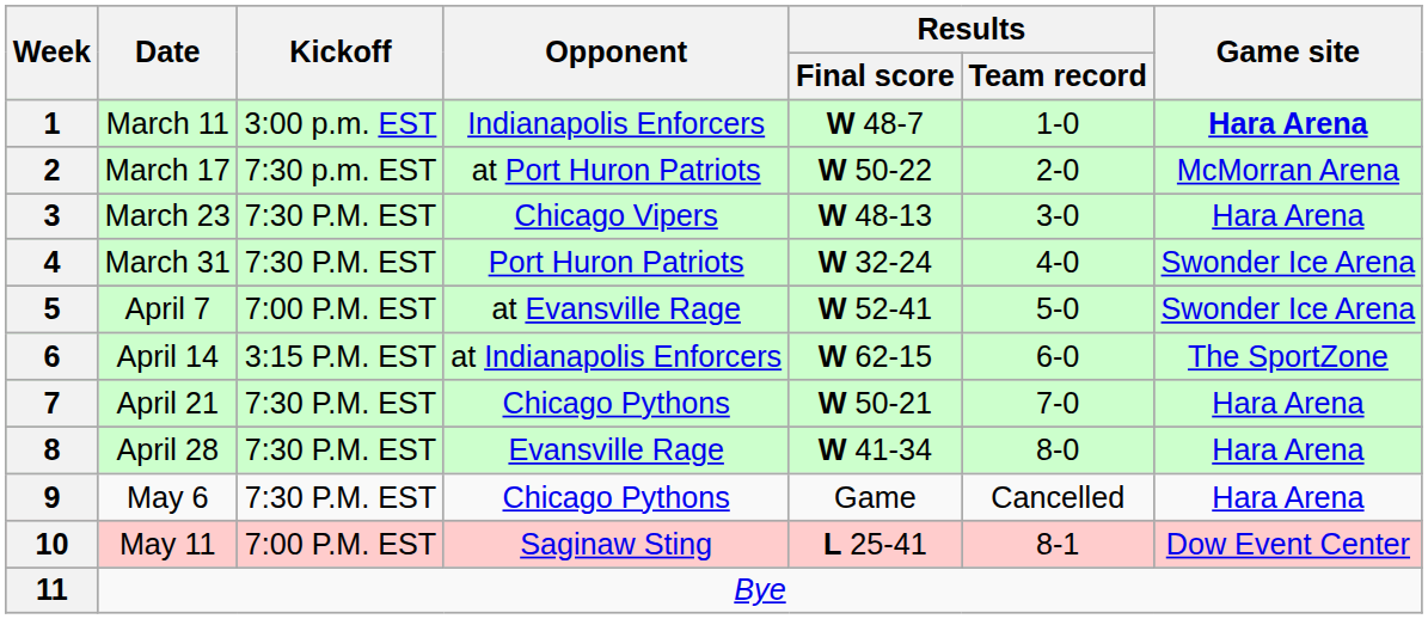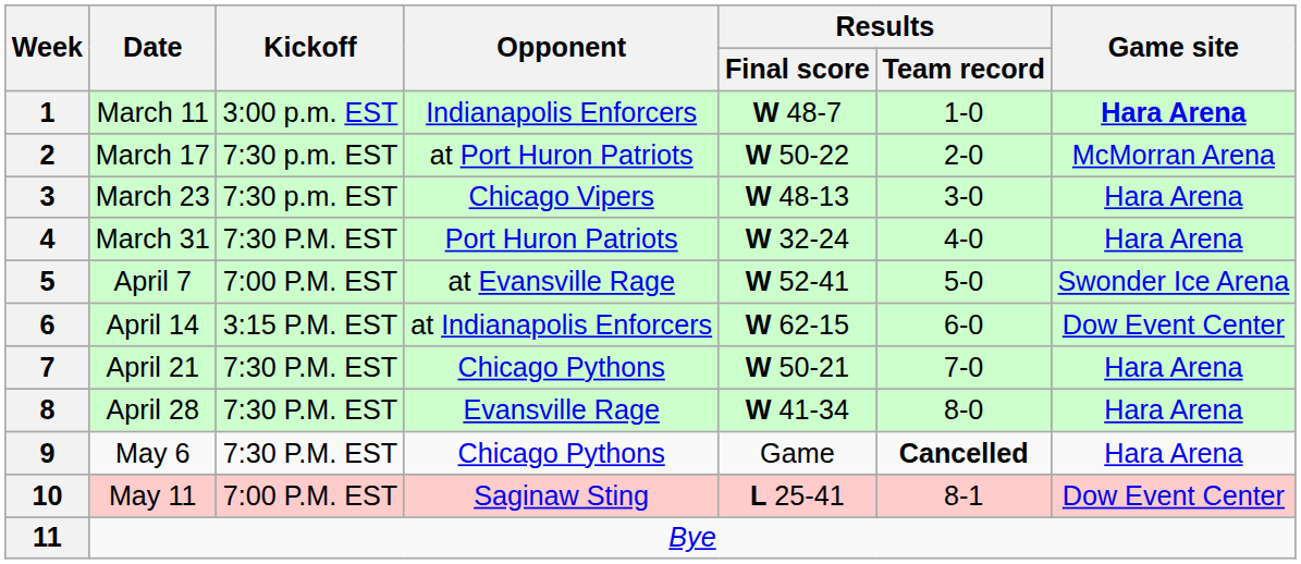 <table class="wikitable" align="center" style="font-size: 92%">
 <tr>
 <th rowspan="2">Week</th>
 <th rowspan="2">Date</th>
 <th rowspan="2">Kickoff</th>
 <th rowspan="2">Opponent</th>
 <th colspan="2">Results</th>
 <th rowspan="2">Game site</th>
 </tr>
 <tr>
 <th>Final score</th>
 <th>Team record</th>
 </tr>
 <tr style="background:#cfc">
 <th>1</th>
 <td style="text-align:center;">March 11</td>
 <td style="text-align:center;">3:00 p.m. <a href='#'>EST</a></td>
 <td style="text-align:center;"><a href='#'>Indianapolis Enforcers</a></td>
 <td style="text-align:center;"><strong>W</strong> 48-7</td>
 <td style="text-align:center;">1-0</td>
 <td style="text-align:center;"><strong><a href='#'>Hara Arena</a></strong></td>
 </tr>
 <tr style="background:#cfc">
 <th>2</th>
 <td style="text-align:center;">March 17</td>
 <td style="text-align:center;">7:30 p.m. EST</td>
 <td style="text-align:center;">at <a href='#'>Port Huron Patriots</a></td>
 <td style="text-align:center;"><strong>W</strong> 50-22</td>
 <td style="text-align:center;">2-0</td>
 <td style="text-align:center;"><a href='#'>McMorran Arena</a></td>
 </tr>
 <tr style="background:#cfc">
 <th>3</th>
 <td style="text-align:center;">March 23</td>
-<td style="text-align:center;">7:30 P.M. EST</td>
+<td style="text-align:center;">7:30 p.m. EST</td>
 <td style="text-align:center;"><a href='#'>Chicago Vipers</a></td>
 <td style="text-align:center;"><strong>W</strong> 48-13</td>
 <td style="text-align:center;">3-0</td>
 <td style="text-align:center;"><a href='#'>Hara Arena</a></td>
 </tr>
 <tr style="background:#cfc">
 <th>4</th>
 <td style="text-align:center;">March 31</td>
 <td style="text-align:center;">7:30 P.M. EST</td>
 <td style="text-align:center;"><a href='#'>Port Huron Patriots</a></td>
 <td style="text-align:center;"><strong>W</strong> 32-24</td>
 <td style="text-align:center;">4-0</td>
-<td style="text-align:center;"><a href='#'>Swonder Ice Arena</a></td>
+<td style="text-align:center;"><a href='#'>Hara Arena</a></td>
 </tr>
 <tr style="background:#cfc">
 <th>5</th>
 <td style="text-align:center;">April 7</td>
 <td style="text-align:center;">7:00 P.M. EST</td>
 <td style="text-align:center;">at <a href='#'>Evansville Rage</a></td>
 <td style="text-align:center;"><strong>W</strong> 52-41</td>
 <td style="text-align:center;">5-0</td>
 <td style="text-align:center;"><a href='#'>Swonder Ice Arena</a></td>
 </tr>
 <tr style="background:#cfc">
 <th>6</th>
 <td style="text-align:center;">April 14</td>
 <td style="text-align:center;">3:15 P.M. EST</td>
 <td style="text-align:center;">at <a href='#'>Indianapolis Enforcers</a></td>
 <td style="text-align:center;"><strong>W</strong> 62-15</td>
 <td style="text-align:center;">6-0</td>
-<td style="text-align:center;"><a href='#'>The SportZone</a></td>
+<td style="text-align:center;"><a href='#'>Dow Event Center</a></td>
 </tr>
 <tr style="background:#cfc">
 <th>7</th>
 <td style="text-align:center;">April 21</td>
 <td style="text-align:center;">7:30 P.M. EST</td>
 <td style="text-align:center;"><a href='#'>Chicago Pythons</a></td>
 <td style="text-align:center;"><strong>W</strong> 50-21</td>
 <td style="text-align:center;">7-0</td>
 <td style="text-align:center;"><a href='#'>Hara Arena</a></td>
 </tr>
 <tr style="background:#cfc">
 <th>8</th>
 <td style="text-align:center;">April 28</td>
 <td style="text-align:center;">7:30 P.M. EST</td>
 <td style="text-align:center;"><a href='#'>Evansville Rage</a></td>
 <td style="text-align:center;"><strong>W</strong> 41-34</td>
 <td style="text-align:center;">8-0</td>
 <td style="text-align:center;"><a href='#'>Hara Arena</a></td>
 </tr>
 <tr style=>
 <th>9</th>
 <td style="text-align:center;">May 6</td>
 <td style="text-align:center;">7:30 P.M. EST</td>
 <td style="text-align:center;"><a href='#'>Chicago Pythons</a></td>
 <td style="text-align:center;">Game</td>
-<td style="text-align:center;">Cancelled</td>
+<td style="text-align:center;"><strong>Cancelled</strong></td>
 <td style="text-align:center;"><a href='#'>Hara Arena</a></td>
 </tr>
 <tr style="background:#fcc">
 <th>10</th>
 <td style="text-align:center;">May 11</td>
 <td style="text-align:center;">7:00 P.M. EST</td>
 <td style="text-align:center;"><a href='#'>Saginaw Sting</a></td>
 <td style="text-align:center;"><strong>L</strong> 25-41</td>
 <td style="text-align:center;">8-1</td>
 <td style="text-align:center;"><a href='#'>Dow Event Center</a></td>
 </tr>
 <tr>
 <th>11</th>
 <td colspan="8" style="text-align:center;"><em><a href='#'>Bye</a></em></td>
 </tr>
 </table>
